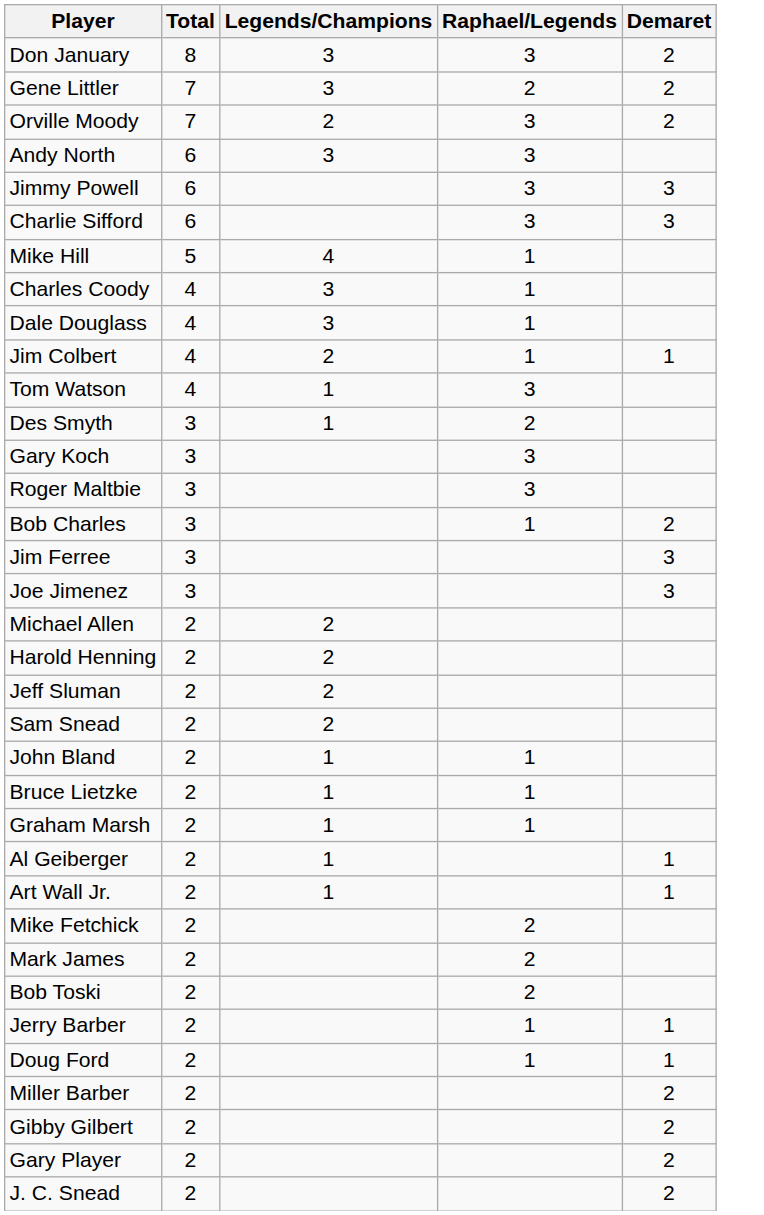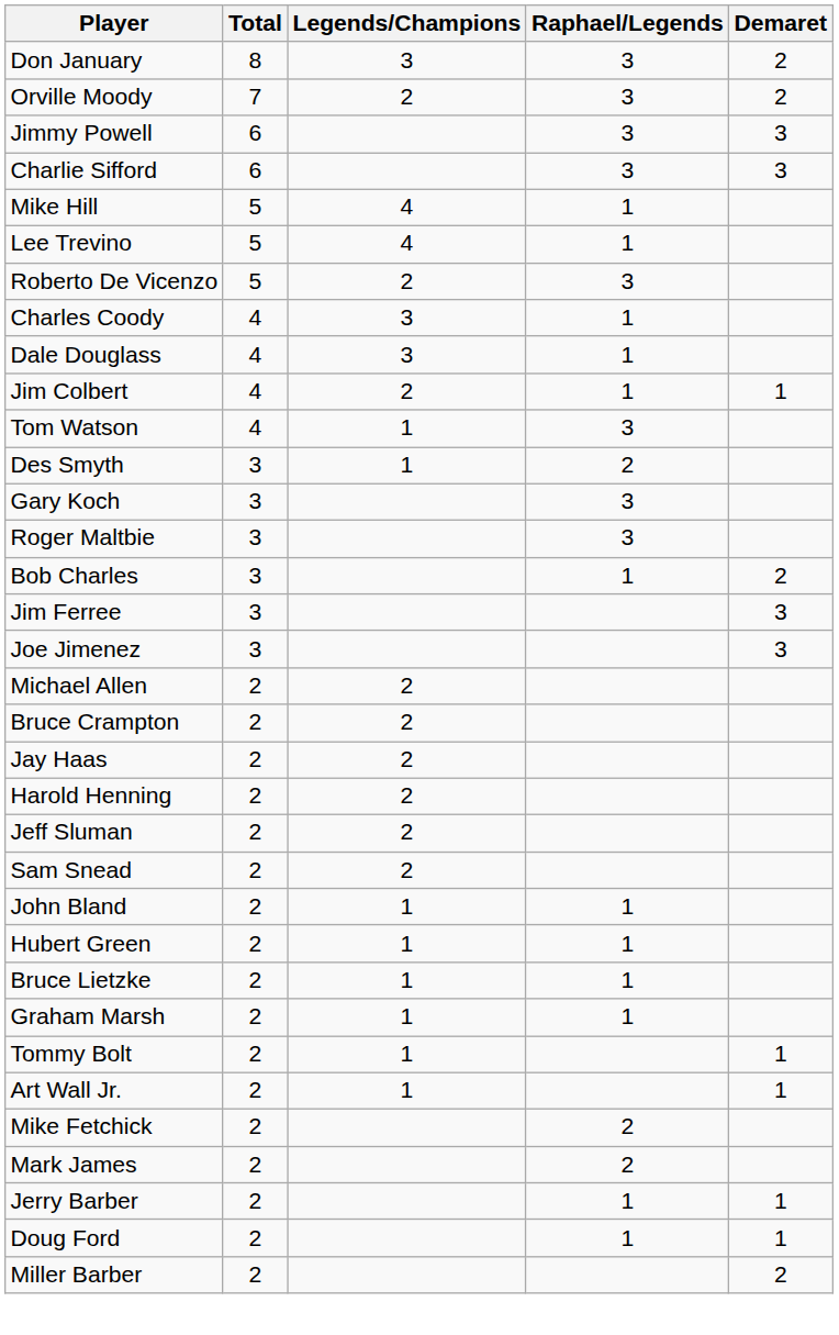 <table class="sortable wikitable"  style="text-align:center">
 <tr>
 <th>Player</th>
 <th>Total</th>
 <th>Legends/Champions</th>
 <th>Raphael/Legends</th>
 <th>Demaret</th>
 </tr>
 <tr>
 <td align=left>Don January</td>
 <td>8</td>
 <td>3</td>
 <td>3</td>
 <td>2</td>
 </tr>
 <tr>
-<td align=left>Gene Littler</td>
-<td>7</td>
-<td>3</td>
-<td>2</td>
-<td>2</td>
-</tr>
-<tr>
 <td align=left>Orville Moody</td>
 <td>7</td>
 <td>2</td>
 <td>3</td>
 <td>2</td>
-</tr>
-<tr>
-<td align=left>Andy North</td>
-<td>6</td>
-<td>3</td>
-<td>3</td>
-<td></td>
 </tr>
 <tr>
 <td align=left>Jimmy Powell</td>
 <td>6</td>
 <td></td>
 <td>3</td>
 <td>3</td>
 </tr>
 <tr>
 <td align=left>Charlie Sifford</td>
 <td>6</td>
 <td></td>
 <td>3</td>
 <td>3</td>
 </tr>
 <tr>
 <td align=left>Mike Hill</td>
 <td>5</td>
 <td>4</td>
 <td>1</td>
+<td></td>
+</tr>
+<tr>
+<td align=left>Lee Trevino</td>
+<td>5</td>
+<td>4</td>
+<td>1</td>
+<td></td>
+</tr>
+<tr>
+<td align=left>Roberto De Vicenzo</td>
+<td>5</td>
+<td>2</td>
+<td>3</td>
 <td></td>
 </tr>
 <tr>
 <td align=left>Charles Coody</td>
 <td>4</td>
 <td>3</td>
 <td>1</td>
 <td></td>
 </tr>
 <tr>
 <td align=left>Dale Douglass</td>
 <td>4</td>
 <td>3</td>
 <td>1</td>
 <td></td>
 </tr>
 <tr>
 <td align=left>Jim Colbert</td>
 <td>4</td>
 <td>2</td>
 <td>1</td>
 <td>1</td>
 </tr>
 <tr>
 <td align=left>Tom Watson</td>
 <td>4</td>
 <td>1</td>
 <td>3</td>
 <td></td>
 </tr>
 <tr>
 <td align=left>Des Smyth</td>
 <td>3</td>
 <td>1</td>
 <td>2</td>
 <td></td>
 </tr>
 <tr>
 <td align=left>Gary Koch</td>
 <td>3</td>
 <td></td>
 <td>3</td>
 <td></td>
 </tr>
 <tr>
 <td align=left>Roger Maltbie</td>
 <td>3</td>
 <td></td>
 <td>3</td>
 <td></td>
 </tr>
 <tr>
 <td align=left>Bob Charles</td>
 <td>3</td>
 <td></td>
 <td>1</td>
 <td>2</td>
 </tr>
 <tr>
 <td align=left>Jim Ferree</td>
 <td>3</td>
 <td></td>
 <td></td>
 <td>3</td>
 </tr>
 <tr>
 <td align=left>Joe Jimenez</td>
 <td>3</td>
 <td></td>
 <td></td>
 <td>3</td>
 </tr>
 <tr>
 <td align=left>Michael Allen</td>
 <td>2</td>
 <td>2</td>
 <td></td>
 <td></td>
 </tr>
 <tr>
+<td align=left>Bruce Crampton</td>
+<td>2</td>
+<td>2</td>
+<td></td>
+<td></td>
+</tr>
+<tr>
+<td align=left>Jay Haas</td>
+<td>2</td>
+<td>2</td>
+<td></td>
+<td></td>
+</tr>
+<tr>
 <td align=left>Harold Henning</td>
 <td>2</td>
 <td>2</td>
 <td></td>
 <td></td>
 </tr>
 <tr>
 <td align=left>Jeff Sluman</td>
 <td>2</td>
 <td>2</td>
 <td></td>
 <td></td>
 </tr>
 <tr>
 <td align=left>Sam Snead</td>
 <td>2</td>
 <td>2</td>
 <td></td>
 <td></td>
 </tr>
 <tr>
 <td align=left>John Bland</td>
 <td>2</td>
 <td>1</td>
 <td>1</td>
 <td></td>
 </tr>
 <tr>
+<td align=left>Hubert Green</td>
+<td>2</td>
+<td>1</td>
+<td>1</td>
+<td></td>
+</tr>
+<tr>
 <td align=left>Bruce Lietzke</td>
 <td>2</td>
 <td>1</td>
 <td>1</td>
 <td></td>
 </tr>
 <tr>
 <td align=left>Graham Marsh</td>
 <td>2</td>
 <td>1</td>
 <td>1</td>
 <td></td>
 </tr>
 <tr>
-<td align=left>Al Geiberger</td>
+<td align=left>Tommy Bolt</td>
 <td>2</td>
 <td>1</td>
 <td></td>
 <td>1</td>
 </tr>
 <tr>
 <td align=left>Art Wall Jr.</td>
 <td>2</td>
 <td>1</td>
 <td></td>
 <td>1</td>
 </tr>
 <tr>
 <td align=left>Mike Fetchick</td>
 <td>2</td>
 <td></td>
 <td>2</td>
 <td></td>
 </tr>
 <tr>
 <td align=left>Mark James</td>
 <td>2</td>
 <td></td>
 <td>2</td>
 <td></td>
 </tr>
 <tr>
-<td align=left>Bob Toski</td>
-<td>2</td>
-<td></td>
-<td>2</td>
-<td></td>
-</tr>
-<tr>
 <td align=left>Jerry Barber</td>
 <td>2</td>
 <td></td>
 <td>1</td>
 <td>1</td>
 </tr>
 <tr>
 <td align=left>Doug Ford</td>
 <td>2</td>
 <td></td>
 <td>1</td>
 <td>1</td>
 </tr>
 <tr>
 <td align=left>Miller Barber</td>
 <td>2</td>
 <td></td>
 <td></td>
 <td>2</td>
 </tr>
-<tr>
-<td align=left>Gibby Gilbert</td>
-<td>2</td>
-<td></td>
-<td></td>
-<td>2</td>
-</tr>
-<tr>
-<td align=left>Gary Player</td>
-<td>2</td>
-<td></td>
-<td></td>
-<td>2</td>
-</tr>
-<tr>
-<td align=left>J. C. Snead</td>
-<td>2</td>
-<td></td>
-<td></td>
-<td>2</td>
-</tr>
 </table>
